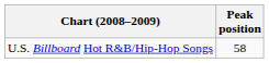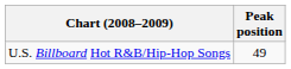 <table class="wikitable">
 <tr>
 <th style="text-align:center;">Chart (2008–2009)</th>
 <th style="text-align:center;">Peak<br>position</th>
 </tr>
 <tr>
 <td align="left">U.S. <a href='#'><em>Billboard</em></a> <a href='#'>Hot R&B/Hip-Hop Songs</a></td>
-<td style="text-align:center;">58</td>
+<td style="text-align:center;">49</td>
 </tr>
 </table>
